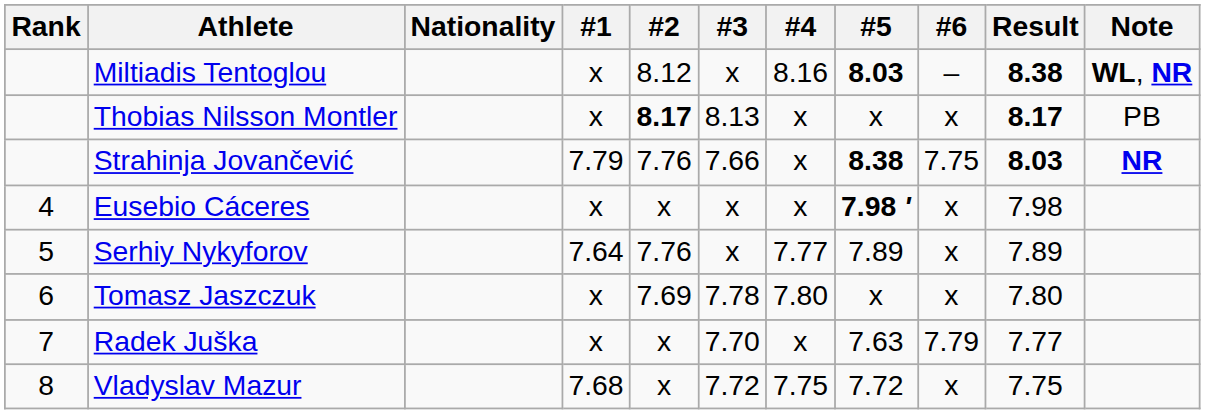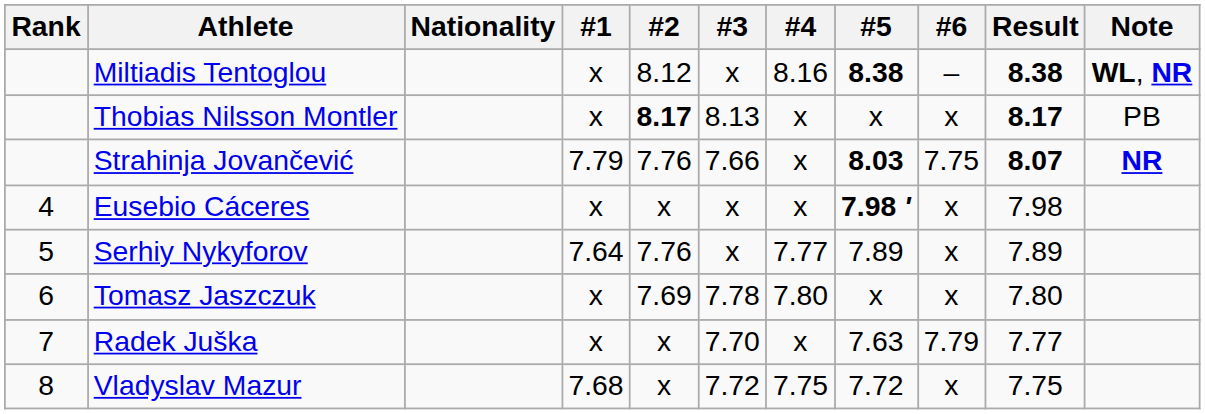 <table class="wikitable sortable" style="text-align:center">
 <tr>
 <th>Rank</th>
 <th>Athlete</th>
 <th>Nationality</th>
 <th>#1</th>
 <th>#2</th>
 <th>#3</th>
 <th>#4</th>
 <th>#5</th>
 <th>#6</th>
 <th>Result</th>
 <th>Note</th>
 </tr>
 <tr>
 <td></td>
 <td align=left><a href='#'>Miltiadis Tentoglou</a></td>
 <td align=left></td>
 <td>x</td>
 <td>8.12</td>
 <td>x</td>
 <td>8.16</td>
-<td><strong>8.03</strong></td>
+<td><strong>8.38</strong></td>
 <td>–</td>
 <td><strong>8.38</strong></td>
 <td><strong>WL</strong>, <strong><a href='#'>NR</a></strong></td>
 </tr>
 <tr>
 <td></td>
 <td align=left><a href='#'>Thobias Nilsson Montler</a></td>
 <td align=left></td>
 <td>x</td>
 <td><strong>8.17</strong></td>
 <td>8.13</td>
 <td>x</td>
 <td>x</td>
 <td>x</td>
 <td><strong>8.17</strong></td>
 <td>PB</td>
 </tr>
 <tr>
 <td></td>
 <td align=left><a href='#'>Strahinja Jovančević</a></td>
 <td align=left></td>
 <td>7.79</td>
 <td>7.76</td>
 <td>7.66</td>
 <td>x</td>
-<td><strong>8.38</strong></td>
+<td><strong>8.03</strong></td>
 <td>7.75</td>
-<td><strong>8.03</strong></td>
+<td><strong>8.07</strong></td>
 <td><strong><a href='#'>NR</a></strong></td>
 </tr>
 <tr>
 <td>4</td>
 <td align=left><a href='#'>Eusebio Cáceres</a></td>
 <td align=left></td>
 <td>x</td>
 <td>x</td>
 <td>x</td>
 <td>x</td>
 <td><strong>7.98<em> '</td>
 <td>x</td>
 <td></strong>7.98<strong></td>
 <td></td>
 </tr>
 <tr>
 <td>5</td>
 <td align=left><a href='#'>Serhiy Nykyforov</a></td>
 <td align=left></td>
 <td>7.64</td>
 <td>7.76</td>
 <td>x</td>
 <td>7.77</td>
 <td></strong>7.89<strong></td>
 <td>x</td>
 <td></strong>7.89<strong></td>
 <td></td>
 </tr>
 <tr>
 <td>6</td>
 <td align=left><a href='#'>Tomasz Jaszczuk</a></td>
 <td align=left></td>
 <td>x</td>
 <td>7.69</td>
 <td>7.78</td>
 <td></strong>7.80<strong></td>
 <td>x</td>
 <td>x</td>
 <td></strong>7.80<strong></td>
 <td></td>
 </tr>
 <tr>
 <td>7</td>
 <td align=left><a href='#'>Radek Juška</a></td>
 <td align=left></td>
 <td>x</td>
 <td>x</td>
 <td>7.70</td>
 <td>x</td>
 <td>7.63</td>
 <td></strong>7.79<strong></td>
 <td></strong>7.77<strong></td>
 <td></td>
 </tr>
 <tr>
 <td>8</td>
 <td align=left><a href='#'>Vladyslav Mazur</a></td>
 <td align=left></td>
 <td>7.68</td>
 <td>x</td>
 <td>7.72</td>
 <td></strong>7.75<strong></td>
 <td>7.72</td>
 <td>x</td>
 <td></strong>7.75<strong></td>
 <td></td>
 </tr>
 </table>
